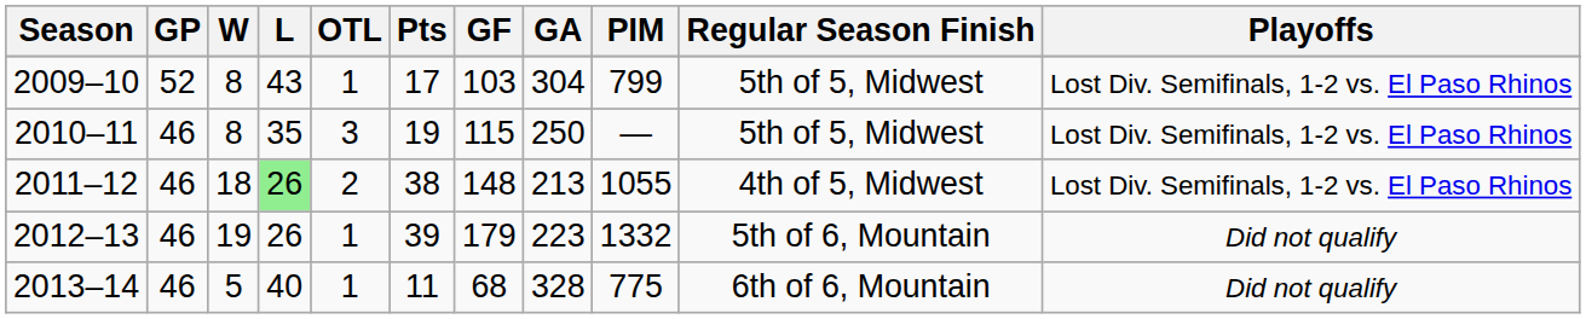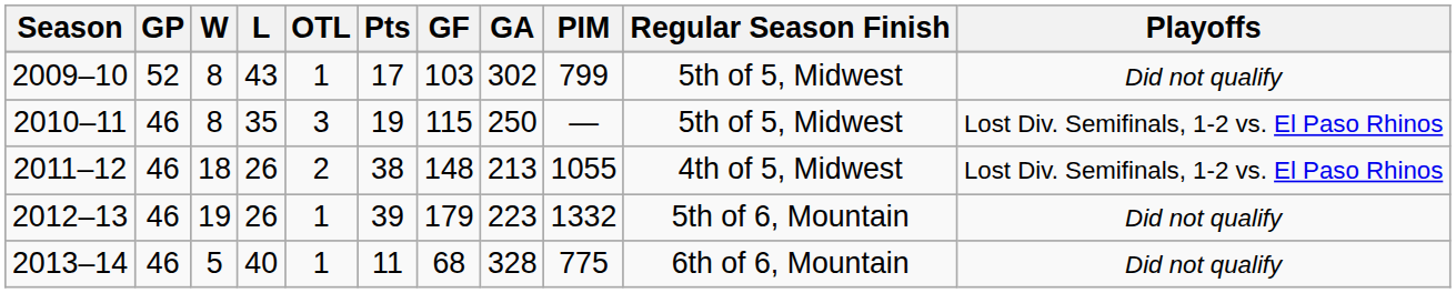 <table class="wikitable" style="text-align:center">
 <tr>
 <th>Season</th>
 <th>GP</th>
 <th>W</th>
 <th>L</th>
 <th>OTL</th>
 <th>Pts</th>
 <th>GF</th>
 <th>GA</th>
 <th>PIM</th>
 <th>Regular Season Finish</th>
 <th>Playoffs</th>
 </tr>
 <tr style="text-align:center; background:#cedff2;">
 </tr>
 <tr>
 <td>2009–10</td>
 <td>52</td>
 <td>8</td>
 <td>43</td>
 <td>1</td>
 <td>17</td>
 <td>103</td>
-<td>304</td>
+<td>302</td>
 <td>799</td>
 <td>5th of 5, Midwest</td>
-<td><small>Lost Div. Semifinals, 1-2 vs. <a href='#'>El Paso Rhinos</a></small></td>
+<td><small><em>Did not qualify</em></small></td>
 </tr>
 <tr>
 <td>2010–11</td>
 <td>46</td>
 <td>8</td>
 <td>35</td>
 <td>3</td>
 <td>19</td>
 <td>115</td>
 <td>250</td>
 <td>—</td>
 <td>5th of 5, Midwest</td>
 <td><small>Lost Div. Semifinals, 1-2 vs. <a href='#'>El Paso Rhinos</a></small></td>
 </tr>
 <tr>
 <td>2011–12</td>
 <td>46</td>
 <td>18</td>
-<td style="background: lightgreen;">26</td>
+<td>26</td>
 <td>2</td>
 <td>38</td>
 <td>148</td>
 <td>213</td>
 <td>1055</td>
 <td>4th of 5, Midwest</td>
 <td><small>Lost Div. Semifinals, 1-2 vs. <a href='#'>El Paso Rhinos</a></small></td>
 </tr>
 <tr>
 <td>2012–13</td>
 <td>46</td>
 <td>19</td>
 <td>26</td>
 <td>1</td>
 <td>39</td>
 <td>179</td>
 <td>223</td>
 <td>1332</td>
 <td>5th of 6, Mountain</td>
 <td><small><em>Did not qualify</em></small></td>
 </tr>
 <tr>
 <td>2013–14</td>
 <td>46</td>
 <td>5</td>
 <td>40</td>
 <td>1</td>
 <td>11</td>
 <td>68</td>
 <td>328</td>
 <td>775</td>
 <td>6th of 6, Mountain</td>
 <td><small><em>Did not qualify</em></small></td>
 </tr>
 </table>
